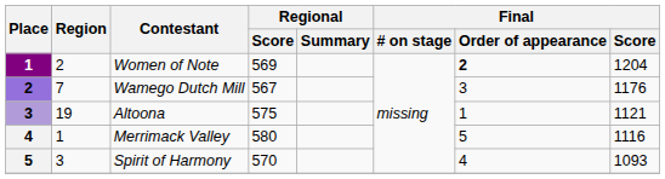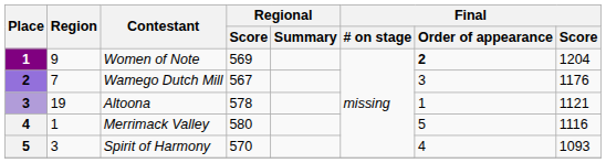 <table class="wikitable sortable">
 <tr>
 <th scope="col" rowspan="2">Place</th>
 <th scope="col" rowspan="2">Region</th>
 <th scope="col" rowspan="2">Contestant</th>
 <th scope="col" colspan="2">Regional</th>
 <th colspan="3">Final</th>
 </tr>
 <tr>
 <th scope="col">Score</th>
 <th scope="col" class="unsortable">Summary</th>
 <th># on stage</th>
 <th scope="col">Order of appearance</th>
 <th scope="col">Score</th>
 </tr>
 <tr>
 <th scope="row" style="background: #800080; color:#fff;">1</th>
-<td>2</td>
+<td>9</td>
 <td><em>Women of Note</em></td>
 <td>569</td>
 <td></td>
 <td rowspan="5"><em>missing</em></td>
 <td><strong>2</strong></td>
 <td>1204</td>
 </tr>
 <tr>
 <th style="background: #9370DB;">2</th>
 <td>7</td>
 <td><em>Wamego Dutch Mill</em></td>
 <td>567</td>
 <td></td>
 <td>3</td>
 <td>1176</td>
 </tr>
 <tr>
 <th style="background: #B19CD9;">3</th>
 <td>19</td>
 <td><em>Altoona</em></td>
-<td>575</td>
+<td>578</td>
 <td></td>
 <td>1</td>
 <td>1121</td>
 </tr>
 <tr>
 <th>4</th>
 <td>1</td>
 <td><em>Merrimack Valley</em></td>
 <td>580</td>
 <td></td>
 <td>5</td>
 <td>1116</td>
 </tr>
 <tr>
 <th>5</th>
 <td>3</td>
 <td><em>Spirit of Harmony</em></td>
 <td>570</td>
 <td></td>
 <td>4</td>
 <td>1093</td>
 </tr>
 <tr>
 </tr>
 </table>
